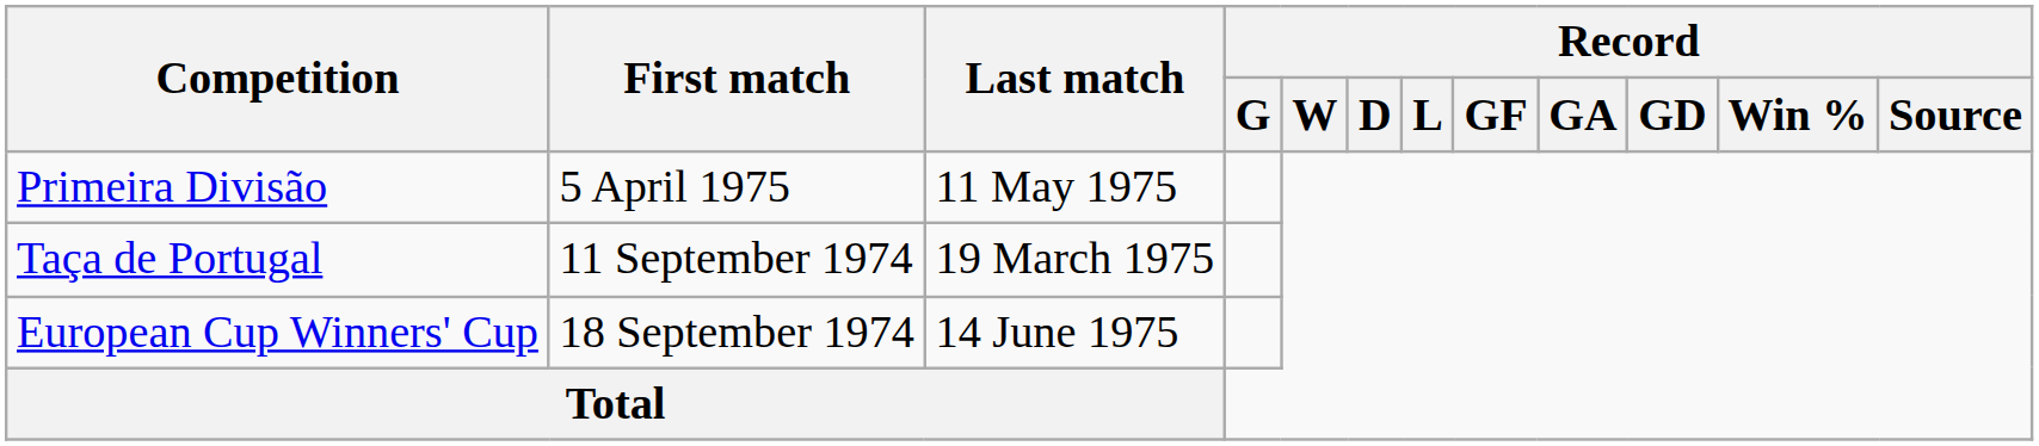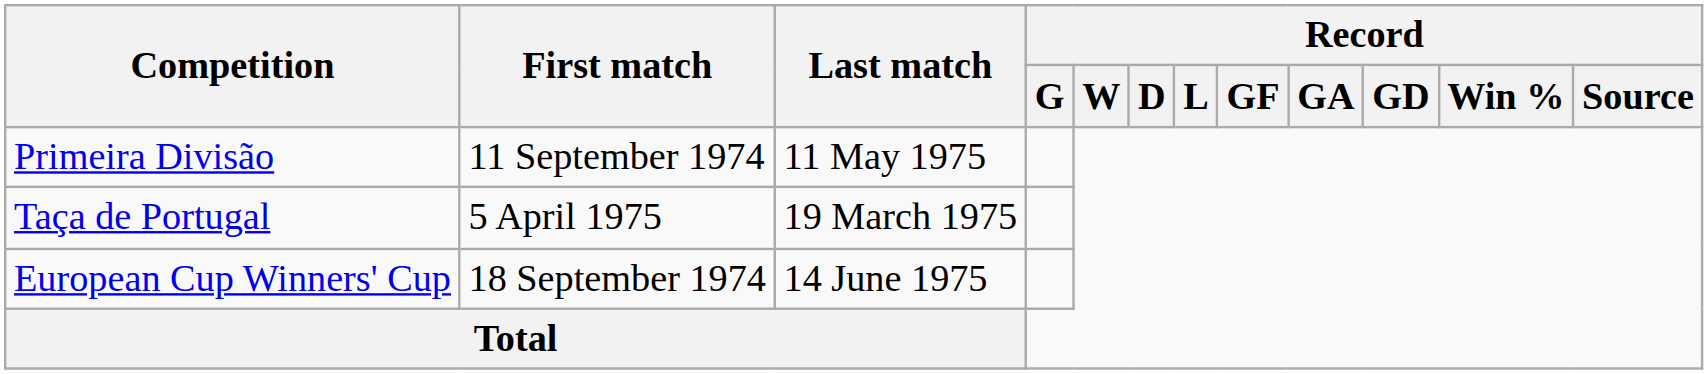 <table class="wikitable" style="text-align: center">
 <tr>
 <th rowspan="2">Competition</th>
 <th rowspan="2">First match</th>
 <th rowspan="2">Last match</th>
 <th colspan="9">Record</th>
 </tr>
 <tr>
 <th>G</th>
 <th>W</th>
 <th>D</th>
 <th>L</th>
 <th>GF</th>
 <th>GA</th>
 <th>GD</th>
 <th>Win %</th>
 <th>Source</th>
 </tr>
 <tr>
 <td align=left><a href='#'>Primeira Divisão</a></td>
-<td align=left>5 April 1975</td>
+<td align=left>11 September 1974</td>
 <td align=left>11 May 1975<br></td>
 <td align=left></td>
 </tr>
 <tr>
 <td align=left><a href='#'>Taça de Portugal</a></td>
-<td align=left>11 September 1974</td>
+<td align=left>5 April 1975</td>
 <td align=left>19 March 1975<br></td>
 <td align=left></td>
 </tr>
 <tr>
 <td align=left><a href='#'>European Cup Winners' Cup</a></td>
 <td align=left>18 September 1974</td>
 <td align=left>14 June 1975<br></td>
 <td align=left></td>
 </tr>
 <tr>
 <th colspan="3">Total<br></th>
 </tr>
 </table>
